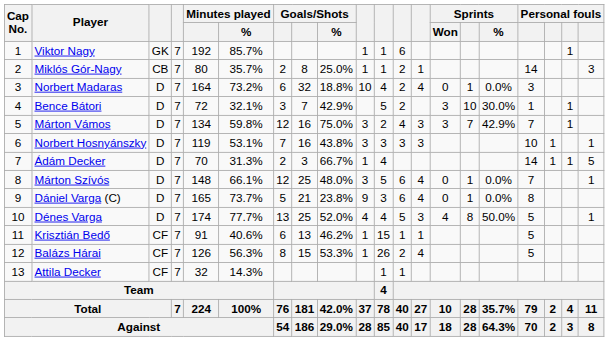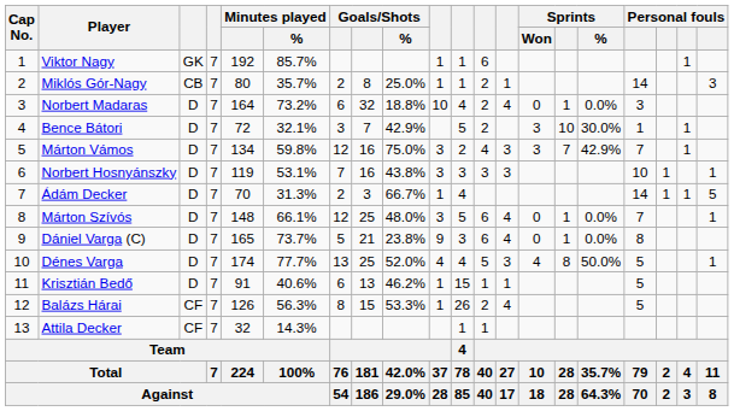 <table class="wikitable sortable" style="text-align: center; font-size: 85%; margin-left: 1em;">
 <tr>
 <th rowspan="2">Cap<br>No.</th>
 <th rowspan="2">Player</th>
 <th rowspan="2"></th>
 <th rowspan="2"></th>
 <th colspan="2">Minutes played</th>
 <th colspan="3">Goals/Shots</th>
 <th rowspan="2"></th>
 <th rowspan="2"></th>
 <th rowspan="2"></th>
 <th rowspan="2"></th>
 <th colspan="3">Sprints</th>
 <th colspan="4">Personal fouls</th>
 </tr>
 <tr>
 <th></th>
 <th>%</th>
 <th></th>
 <th></th>
 <th>%</th>
 <th>Won</th>
 <th></th>
 <th>%</th>
 <th></th>
 <th></th>
 <th></th>
 <th></th>
 </tr>
 <tr>
 <td>1</td>
 <td style="text-align: left;" data-sort-value="Nagy, Viktor"><a href='#'>Viktor Nagy</a></td>
 <td>GK</td>
 <td>7</td>
 <td>192</td>
 <td>85.7%</td>
 <td></td>
 <td></td>
 <td></td>
 <td>1</td>
 <td>1</td>
 <td>6</td>
 <td></td>
 <td></td>
 <td></td>
 <td></td>
 <td></td>
 <td></td>
 <td>1</td>
 <td></td>
 </tr>
 <tr>
 <td>2</td>
 <td style="text-align: left;" data-sort-value="Gór-Nagy, Miklós"><a href='#'>Miklós Gór-Nagy</a></td>
 <td>CB</td>
 <td>7</td>
 <td>80</td>
 <td>35.7%</td>
 <td>2</td>
 <td>8</td>
 <td>25.0%</td>
 <td>1</td>
 <td>1</td>
 <td>2</td>
 <td>1</td>
 <td></td>
 <td></td>
 <td></td>
 <td>14</td>
 <td></td>
 <td></td>
 <td>3</td>
 </tr>
 <tr>
 <td>3</td>
 <td style="text-align: left;" data-sort-value="Madaras, Norbert"><a href='#'>Norbert Madaras</a></td>
 <td>D</td>
 <td>7</td>
 <td>164</td>
 <td>73.2%</td>
 <td>6</td>
 <td>32</td>
 <td>18.8%</td>
 <td>10</td>
 <td>4</td>
 <td>2</td>
 <td>4</td>
 <td>0</td>
 <td>1</td>
 <td>0.0%</td>
 <td>3</td>
 <td></td>
 <td></td>
 <td></td>
 </tr>
 <tr>
 <td>4</td>
 <td style="text-align: left;" data-sort-value="Bátori, Bence"><a href='#'>Bence Bátori</a></td>
 <td>D</td>
 <td>7</td>
 <td>72</td>
 <td>32.1%</td>
 <td>3</td>
 <td>7</td>
 <td>42.9%</td>
 <td></td>
 <td>5</td>
 <td>2</td>
 <td></td>
 <td>3</td>
 <td>10</td>
 <td>30.0%</td>
 <td>1</td>
 <td></td>
 <td>1</td>
 <td></td>
 </tr>
 <tr>
 <td>5</td>
 <td style="text-align: left;" data-sort-value="Vámos, Márton"><a href='#'>Márton Vámos</a></td>
 <td>D</td>
 <td>7</td>
 <td>134</td>
 <td>59.8%</td>
 <td>12</td>
 <td>16</td>
 <td>75.0%</td>
 <td>3</td>
 <td>2</td>
 <td>4</td>
 <td>3</td>
 <td>3</td>
 <td>7</td>
 <td>42.9%</td>
 <td>7</td>
 <td></td>
 <td>1</td>
 <td></td>
 </tr>
 <tr>
 <td>6</td>
 <td style="text-align: left;" data-sort-value="Hosnyánszky, Norbert"><a href='#'>Norbert Hosnyánszky</a></td>
 <td>D</td>
 <td>7</td>
 <td>119</td>
 <td>53.1%</td>
 <td>7</td>
 <td>16</td>
 <td>43.8%</td>
 <td>3</td>
 <td>3</td>
 <td>3</td>
 <td>3</td>
 <td></td>
 <td></td>
 <td></td>
 <td>10</td>
 <td>1</td>
 <td></td>
 <td>1</td>
 </tr>
 <tr>
 <td>7</td>
 <td style="text-align: left;" data-sort-value="Decker, Ádám"><a href='#'>Ádám Decker</a></td>
 <td>D</td>
 <td>7</td>
 <td>70</td>
 <td>31.3%</td>
 <td>2</td>
 <td>3</td>
 <td>66.7%</td>
 <td>1</td>
 <td>4</td>
 <td></td>
 <td></td>
 <td></td>
 <td></td>
 <td></td>
 <td>14</td>
 <td>1</td>
 <td>1</td>
 <td>5</td>
 </tr>
 <tr>
 <td>8</td>
 <td style="text-align: left;" data-sort-value="Szívós, Márton"><a href='#'>Márton Szívós</a></td>
 <td>D</td>
 <td>7</td>
 <td>148</td>
 <td>66.1%</td>
 <td>12</td>
 <td>25</td>
 <td>48.0%</td>
 <td>3</td>
 <td>5</td>
 <td>6</td>
 <td>4</td>
 <td>0</td>
 <td>1</td>
 <td>0.0%</td>
 <td>7</td>
 <td></td>
 <td></td>
 <td>1</td>
 </tr>
 <tr>
 <td>9</td>
 <td style="text-align: left;" data-sort-value="Varga, Dániel"><a href='#'>Dániel Varga</a> (C)</td>
 <td>D</td>
 <td>7</td>
 <td>165</td>
 <td>73.7%</td>
 <td>5</td>
 <td>21</td>
 <td>23.8%</td>
 <td>9</td>
 <td>3</td>
 <td>6</td>
 <td>4</td>
 <td>0</td>
 <td>1</td>
 <td>0.0%</td>
 <td>8</td>
 <td></td>
 <td></td>
 <td></td>
 </tr>
 <tr>
 <td>10</td>
 <td style="text-align: left;" data-sort-value="Varga, Dénes"><a href='#'>Dénes Varga</a></td>
 <td>D</td>
 <td>7</td>
 <td>174</td>
 <td>77.7%</td>
 <td>13</td>
 <td>25</td>
 <td>52.0%</td>
 <td>4</td>
 <td>4</td>
 <td>5</td>
 <td>3</td>
 <td>4</td>
 <td>8</td>
 <td>50.0%</td>
 <td>5</td>
 <td></td>
 <td></td>
 <td>1</td>
 </tr>
 <tr>
 <td>11</td>
 <td style="text-align: left;" data-sort-value="Bedő, Krisztián"><a href='#'>Krisztián Bedő</a></td>
-<td>CF</td>
+<td>D</td>
 <td>7</td>
 <td>91</td>
 <td>40.6%</td>
 <td>6</td>
 <td>13</td>
 <td>46.2%</td>
 <td>1</td>
 <td>15</td>
 <td>1</td>
 <td>1</td>
 <td></td>
 <td></td>
 <td></td>
 <td>5</td>
 <td></td>
 <td></td>
 <td></td>
 </tr>
 <tr>
 <td>12</td>
 <td style="text-align: left;" data-sort-value="Hárai, Balázs"><a href='#'>Balázs Hárai</a></td>
 <td>CF</td>
 <td>7</td>
 <td>126</td>
 <td>56.3%</td>
 <td>8</td>
 <td>15</td>
 <td>53.3%</td>
 <td>1</td>
 <td>26</td>
 <td>2</td>
 <td>4</td>
 <td></td>
 <td></td>
 <td></td>
 <td>5</td>
 <td></td>
 <td></td>
 <td></td>
 </tr>
 <tr>
 <td>13</td>
 <td style="text-align: left;" data-sort-value="Decker, Attila"><a href='#'>Attila Decker</a></td>
 <td>CF</td>
 <td>7</td>
 <td>32</td>
 <td>14.3%</td>
 <td></td>
 <td></td>
 <td></td>
 <td></td>
 <td>1</td>
 <td>1</td>
 <td></td>
 <td></td>
 <td></td>
 <td></td>
 <td></td>
 <td></td>
 <td></td>
 <td></td>
 </tr>
 <tr>
 <th colspan="6">Team</th>
 <th colspan="4"></th>
 <th>4</th>
 <th colspan="9"></th>
 </tr>
 <tr>
 <th colspan="3">Total</th>
 <th>7</th>
 <th>224</th>
 <th>100%</th>
 <th>76</th>
 <th>181</th>
 <th>42.0%</th>
 <th>37</th>
 <th>78</th>
 <th>40</th>
 <th>27</th>
 <th>10</th>
 <th>28</th>
 <th>35.7%</th>
 <th>79</th>
 <th>2</th>
 <th>4</th>
 <th>11</th>
 </tr>
 <tr>
 <th colspan="6">Against</th>
 <th>54</th>
 <th>186</th>
 <th>29.0%</th>
 <th>28</th>
 <th>85</th>
 <th>40</th>
 <th>17</th>
 <th>18</th>
 <th>28</th>
 <th>64.3%</th>
 <th>70</th>
 <th>2</th>
 <th>3</th>
 <th>8</th>
 </tr>
 </table>
